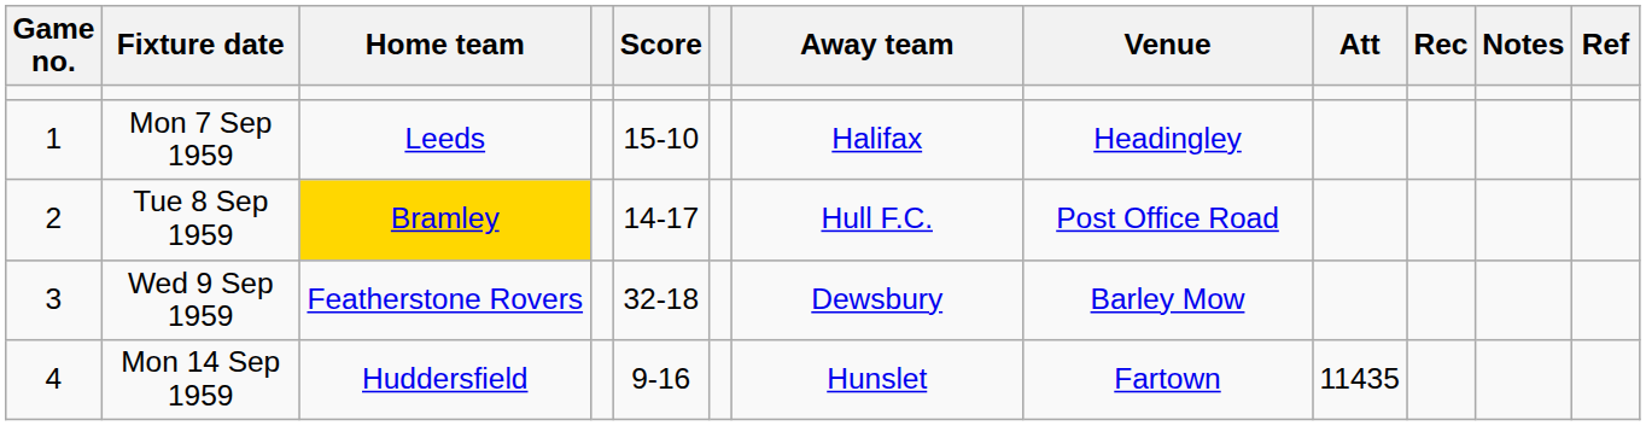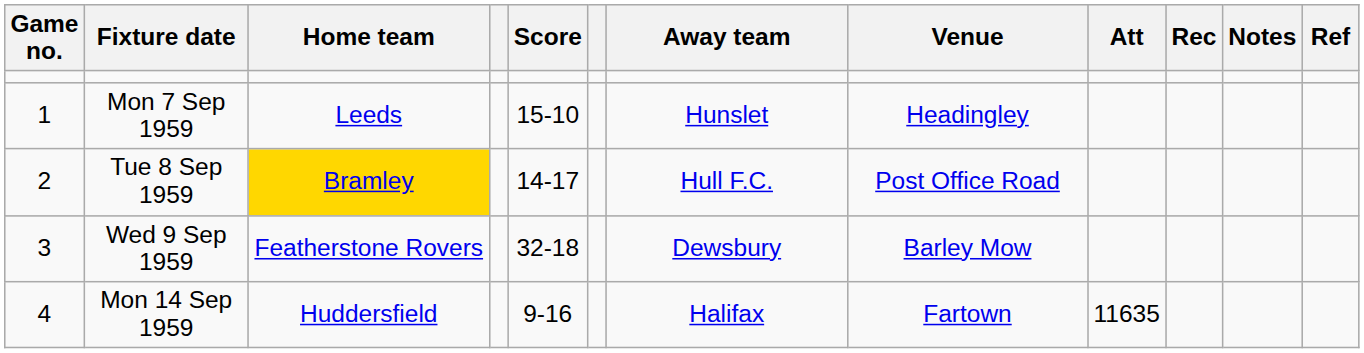 <table class="wikitable" style="text-align:center;">
 <tr>
 <th width=20 abbr="No">Game no.</th>
 <th width=100 abbr="Date">Fixture date</th>
 <th width=150 abbr="Home team">Home team</th>
 <th width=5 abbr="space"></th>
 <th width=20 abbr="Score">Score</th>
 <th width=5 abbr="space"></th>
 <th width=150 abbr="Away team">Away team</th>
 <th width=150 abbr="Venue">Venue</th>
 <th width=30 abbr="Att">Att</th>
 <th width=30 abbr="Rec">Rec</th>
 <th width=20 abbr="Notes">Notes</th>
 <th width=30 abbr="Ref">Ref</th>
 </tr>
 <tr>
 <td></td>
 <td></td>
 <td></td>
 <td></td>
 <td></td>
 <td></td>
 <td></td>
 <td></td>
 <td></td>
 <td></td>
 <td></td>
 </tr>
 <tr>
 <td>1</td>
 <td>Mon 7 Sep 1959</td>
 <td><a href='#'>Leeds</a></td>
 <td></td>
 <td>15-10</td>
 <td></td>
-<td><a href='#'>Halifax</a></td>
+<td><a href='#'>Hunslet</a></td>
 <td><a href='#'>Headingley</a></td>
 <td></td>
 <td></td>
 <td></td>
 <td></td>
 </tr>
 <tr>
 <td>2</td>
 <td>Tue 8 Sep 1959</td>
 <td style="background: gold;"><a href='#'>Bramley</a></td>
 <td></td>
 <td>14-17</td>
 <td></td>
 <td><a href='#'>Hull F.C.</a></td>
 <td><a href='#'>Post Office Road</a></td>
 <td></td>
 <td></td>
 <td></td>
 <td></td>
 </tr>
 <tr>
 <td>3</td>
 <td>Wed 9 Sep 1959</td>
 <td><a href='#'>Featherstone Rovers</a></td>
 <td></td>
 <td>32-18</td>
 <td></td>
 <td><a href='#'>Dewsbury</a></td>
 <td><a href='#'>Barley Mow</a></td>
 <td></td>
 <td></td>
 <td></td>
 <td></td>
 </tr>
 <tr>
 <td>4</td>
 <td>Mon 14 Sep 1959</td>
 <td><a href='#'>Huddersfield</a></td>
 <td></td>
 <td>9-16</td>
 <td></td>
-<td><a href='#'>Hunslet</a></td>
+<td><a href='#'>Halifax</a></td>
 <td><a href='#'>Fartown</a></td>
-<td>11435</td>
+<td>11635</td>
 <td></td>
 <td></td>
 <td></td>
 </tr>
 </table>
